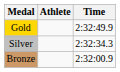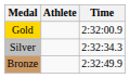 <table class="wikitable">
 <tr>
 <th>Medal</th>
 <th>Athlete</th>
 <th>Time</th>
 </tr>
 <tr>
 <td style="text-align:center;background-color:gold;">Gold</td>
 <td></td>
-<td>2:32:49.9</td>
+<td>2:32:00.9</td>
 </tr>
 <tr>
 <td style="text-align:center;background-color:silver;">Silver</td>
 <td></td>
 <td>2:32:34.3</td>
 </tr>
 <tr>
 <td style="text-align:center;background-color:#CC9966;">Bronze</td>
 <td></td>
-<td>2:32:00.9</td>
+<td>2:32:49.9</td>
 </tr>
 </table>
